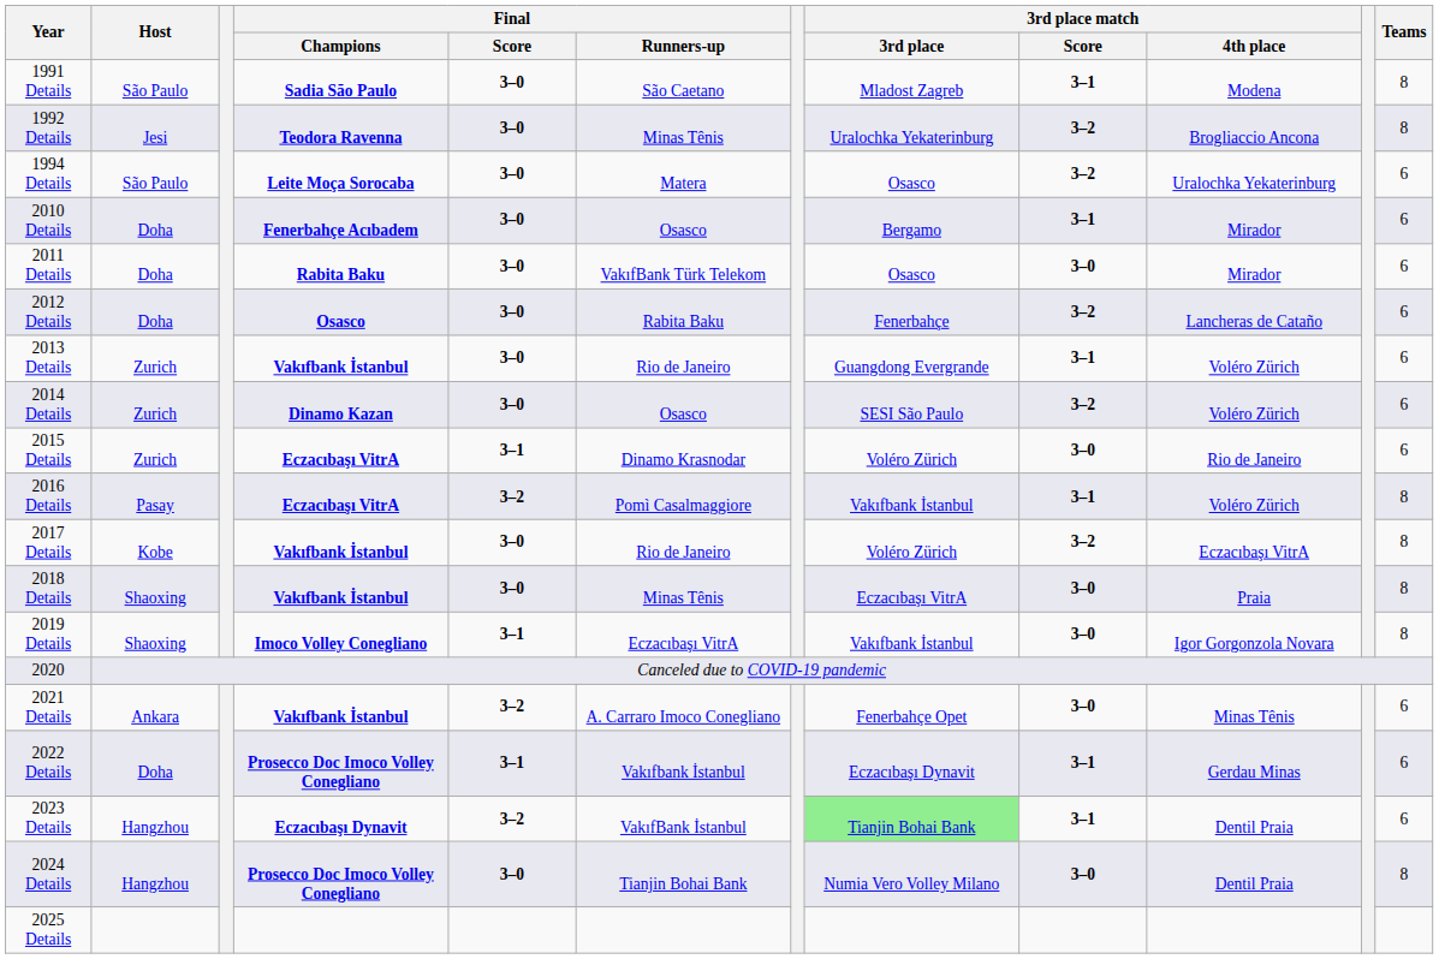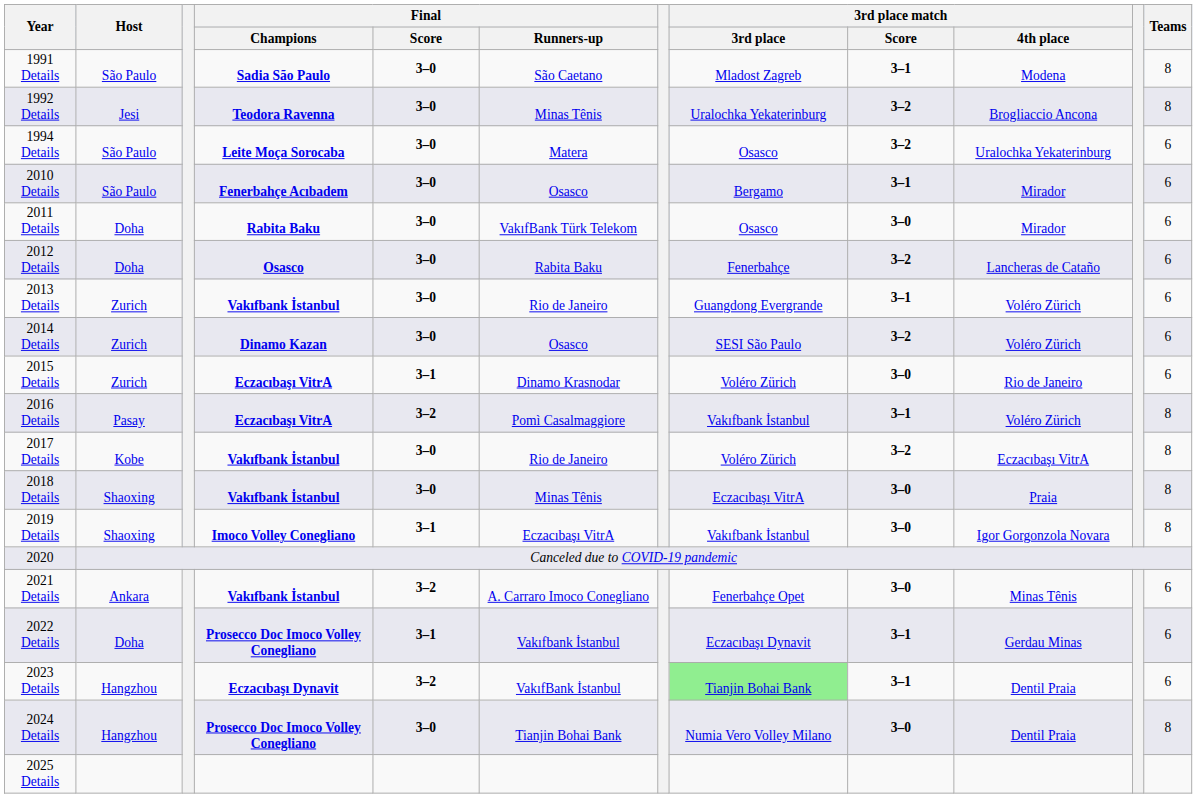 <table class="wikitable" style="font-size:90%; width: 100%; text-align: center;">
 <tr bgcolor=#c1d8ff>
 <th rowspan=2 width=6%>Year</th>
 <th rowspan=2 width=9%>Host</th>
 <th width=1% rowspan=15 bgcolor=ffffff></th>
 <th colspan=3>Final</th>
 <th width=1% rowspan=15 bgcolor=ffffff></th>
 <th colspan=3>3rd place match</th>
 <th width=1% rowspan=15 bgcolor=#ffffff></th>
 <th rowspan=2 width=5%>Teams</th>
 </tr>
 <tr bgcolor=#efefef>
 <th width=15%>Champions</th>
 <th width=9%>Score</th>
 <th width=15%>Runners-up</th>
 <th width=15%>3rd place</th>
 <th width=9%>Score</th>
 <th width=15%>4th place</th>
 </tr>
 <tr>
 <td>1991<br><a href='#'>Details</a></td>
 <td><br><a href='#'>São Paulo</a></td>
 <td><strong><br><a href='#'>Sadia São Paulo</a></strong></td>
 <td><strong>3–0</strong></td>
 <td><br><a href='#'>São Caetano</a></td>
 <td><br><a href='#'>Mladost Zagreb</a></td>
 <td><strong>3–1</strong></td>
 <td><br><a href='#'>Modena</a></td>
 <td>8</td>
 </tr>
 <tr bgcolor=#E8E8F0>
 <td>1992<br><a href='#'>Details</a></td>
 <td><br><a href='#'>Jesi</a></td>
 <td><strong><br><a href='#'>Teodora Ravenna</a></strong></td>
 <td><strong>3–0</strong></td>
 <td><br><a href='#'>Minas Tênis</a></td>
 <td><br><a href='#'>Uralochka Yekaterinburg</a></td>
 <td><strong>3–2</strong></td>
 <td><br><a href='#'>Brogliaccio Ancona</a></td>
 <td>8</td>
 </tr>
 <tr>
 <td>1994<br><a href='#'>Details</a></td>
 <td><br><a href='#'>São Paulo</a></td>
 <td><strong><br><a href='#'>Leite Moça Sorocaba</a></strong></td>
 <td><strong>3–0</strong></td>
 <td><br><a href='#'>Matera</a></td>
 <td><br><a href='#'>Osasco</a></td>
 <td><strong>3–2</strong></td>
 <td><br><a href='#'>Uralochka Yekaterinburg</a></td>
 <td>6</td>
 </tr>
 <tr bgcolor=#E8E8F0>
 <td>2010<br><a href='#'>Details</a></td>
-<td><br><a href='#'>Doha</a></td>
+<td><br><a href='#'>São Paulo</a></td>
 <td><strong><br><a href='#'>Fenerbahçe Acıbadem</a></strong></td>
 <td><strong>3–0</strong></td>
 <td><br><a href='#'>Osasco</a></td>
 <td><br><a href='#'>Bergamo</a></td>
 <td><strong>3–1</strong></td>
 <td><br><a href='#'>Mirador</a></td>
 <td>6</td>
 </tr>
 <tr>
 <td>2011<br><a href='#'>Details</a></td>
 <td><br><a href='#'>Doha</a></td>
 <td><strong><br><a href='#'>Rabita Baku</a></strong></td>
 <td><strong>3–0</strong></td>
 <td><br><a href='#'>VakıfBank Türk Telekom</a></td>
 <td><br><a href='#'>Osasco</a></td>
 <td><strong>3–0</strong></td>
 <td><br><a href='#'>Mirador</a></td>
 <td>6</td>
 </tr>
 <tr bgcolor=#E8E8F0>
 <td>2012<br><a href='#'>Details</a></td>
 <td><br><a href='#'>Doha</a></td>
 <td><strong><br><a href='#'>Osasco</a></strong></td>
 <td><strong>3–0</strong></td>
 <td><br><a href='#'>Rabita Baku</a></td>
 <td><br><a href='#'>Fenerbahçe</a></td>
 <td><strong>3–2</strong></td>
 <td><br><a href='#'>Lancheras de Cataño</a></td>
 <td>6</td>
 </tr>
 <tr>
 <td>2013<br><a href='#'>Details</a></td>
 <td><br><a href='#'>Zurich</a></td>
 <td><strong><br><a href='#'>Vakıfbank İstanbul</a></strong></td>
 <td><strong>3–0</strong></td>
 <td><br><a href='#'>Rio de Janeiro</a></td>
 <td><br><a href='#'>Guangdong Evergrande</a></td>
 <td><strong>3–1</strong></td>
 <td><br><a href='#'>Voléro Zürich</a></td>
 <td>6</td>
 </tr>
 <tr bgcolor=#E8E8F0>
 <td>2014<br><a href='#'>Details</a></td>
 <td><br><a href='#'>Zurich</a></td>
 <td><strong><br><a href='#'>Dinamo Kazan</a></strong></td>
 <td><strong>3–0</strong></td>
 <td><br><a href='#'>Osasco</a></td>
 <td><br><a href='#'>SESI São Paulo</a></td>
 <td><strong>3–2</strong></td>
 <td><br><a href='#'>Voléro Zürich</a></td>
 <td>6</td>
 </tr>
 <tr>
 <td>2015<br><a href='#'>Details</a></td>
 <td><br><a href='#'>Zurich</a></td>
 <td><strong><br><a href='#'>Eczacıbaşı VitrA</a></strong></td>
 <td><strong>3–1</strong></td>
 <td><br><a href='#'>Dinamo Krasnodar</a></td>
 <td><br><a href='#'>Voléro Zürich</a></td>
 <td><strong>3–0</strong></td>
 <td><br><a href='#'>Rio de Janeiro</a></td>
 <td>6</td>
 </tr>
 <tr bgcolor=#E8E8F0>
 <td>2016<br><a href='#'>Details</a></td>
 <td><br><a href='#'>Pasay</a></td>
 <td><strong><br><a href='#'>Eczacıbaşı VitrA</a></strong></td>
 <td><strong>3–2</strong></td>
 <td><br><a href='#'>Pomì Casalmaggiore</a></td>
 <td><br><a href='#'>Vakıfbank İstanbul</a></td>
 <td><strong>3–1</strong></td>
 <td><br><a href='#'>Voléro Zürich</a></td>
 <td>8</td>
 </tr>
 <tr>
 <td>2017<br><a href='#'>Details</a></td>
 <td><br><a href='#'>Kobe</a></td>
 <td><br><strong><a href='#'>Vakıfbank İstanbul</a></strong></td>
 <td><strong>3–0</strong></td>
 <td><br><a href='#'>Rio de Janeiro</a></td>
 <td><br><a href='#'>Voléro Zürich</a></td>
 <td><strong>3–2</strong></td>
 <td><br><a href='#'>Eczacıbaşı VitrA</a></td>
 <td>8</td>
 </tr>
 <tr bgcolor=#E8E8F0>
 <td>2018<br><a href='#'>Details</a></td>
 <td><br><a href='#'>Shaoxing</a></td>
 <td><br><strong><a href='#'>Vakıfbank İstanbul</a></strong></td>
 <td><strong>3–0</strong></td>
 <td><br><a href='#'>Minas Tênis</a></td>
 <td><br><a href='#'>Eczacıbaşı VitrA</a></td>
 <td><strong>3–0</strong></td>
 <td><br><a href='#'>Praia</a></td>
 <td>8</td>
 </tr>
 <tr>
 <td>2019<br><a href='#'>Details</a></td>
 <td><br><a href='#'>Shaoxing</a></td>
 <td><br><strong><a href='#'>Imoco Volley Conegliano</a></strong></td>
 <td><strong>3–1</strong></td>
 <td><br><a href='#'>Eczacıbaşı VitrA</a></td>
 <td><br><a href='#'>Vakıfbank İstanbul</a></td>
 <td><strong>3–0</strong></td>
 <td><br><a href='#'>Igor Gorgonzola Novara</a></td>
 <td>8</td>
 </tr>
 <tr bgcolor=#e8e8f0>
 <td>2020</td>
 <td colspan=11><em>Canceled due to <a href='#'>COVID-19 pandemic</a></em></td>
 </tr>
 <tr>
 <td>2021<br><a href='#'>Details</a></td>
 <td><br><a href='#'>Ankara</a></td>
 <th width=1% rowspan=5 bgcolor=ffffff></th>
 <td><br><strong><a href='#'>Vakıfbank İstanbul</a></strong></td>
 <td><strong>3–2</strong></td>
 <td><br><a href='#'>A. Carraro Imoco Conegliano</a></td>
 <th width=1% rowspan=5 bgcolor=ffffff></th>
 <td><br><a href='#'>Fenerbahçe Opet</a></td>
 <td><strong>3–0</strong></td>
 <td><br><a href='#'>Minas Tênis</a></td>
 <th width=1% rowspan=5 bgcolor=ffffff></th>
 <td>6</td>
 </tr>
 <tr bgcolor=#e8e8f0>
 <td>2022<br><a href='#'>Details</a></td>
 <td><br><a href='#'>Doha</a></td>
 <td><br><strong><a href='#'>Prosecco Doc Imoco Volley Conegliano</a></strong></td>
 <td><strong>3–1</strong></td>
 <td><br><a href='#'>Vakıfbank İstanbul</a></td>
 <td><br><a href='#'>Eczacıbaşı Dynavit</a></td>
 <td><strong>3–1</strong></td>
 <td><br><a href='#'>Gerdau Minas</a></td>
 <td>6</td>
 </tr>
 <tr>
 <td>2023<br><a href='#'>Details</a></td>
 <td><br><a href='#'>Hangzhou</a></td>
 <td><br><strong><a href='#'>Eczacıbaşı Dynavit</a></strong></td>
 <td><strong>3–2</strong></td>
 <td><br><a href='#'>VakıfBank İstanbul</a></td>
 <td style="background: lightgreen;"><br><a href='#'>Tianjin Bohai Bank</a></td>
 <td><strong>3–1</strong></td>
 <td><br><a href='#'>Dentil Praia</a></td>
 <td>6</td>
 </tr>
 <tr bgcolor=#e8e8f0>
 <td>2024<br><a href='#'>Details</a></td>
 <td><br><a href='#'>Hangzhou</a></td>
 <td><br><strong><a href='#'>Prosecco Doc Imoco Volley Conegliano</a></strong></td>
 <td><strong>3–0</strong></td>
 <td><br><a href='#'>Tianjin Bohai Bank</a></td>
 <td><br><a href='#'>Numia Vero Volley Milano</a></td>
 <td><strong>3–0</strong></td>
 <td><br><a href='#'>Dentil Praia</a></td>
 <td>8</td>
 </tr>
 <tr>
 <td>2025<br><a href='#'>Details</a></td>
 <td></td>
 <td></td>
 <td></td>
 <td></td>
 <td></td>
 <td></td>
 <td></td>
 <td></td>
 </tr>
 </table>
